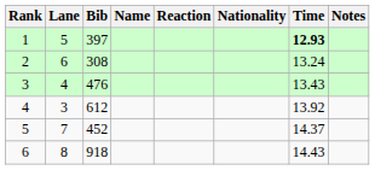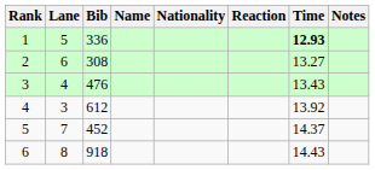 <table class="wikitable sortable" style="text-align:center">
 <tr>
 <th>Rank</th>
 <th>Lane</th>
 <th>Bib</th>
 <th>Name</th>
+<th>Nationality</th>
 <th>Reaction</th>
-<th>Nationality</th>
 <th>Time</th>
 <th>Notes</th>
 </tr>
 <tr bgcolor=ccffcc>
 <td>1</td>
 <td>5</td>
-<td>397</td>
+<td>336</td>
+<td align=left></td>
 <td align=left></td>
 <td></td>
-<td align=left></td>
 <td><strong>12.93</strong></td>
 <td><strong></strong></td>
 </tr>
 <tr bgcolor=ccffcc>
 <td>2</td>
 <td>6</td>
 <td>308</td>
 <td align=left></td>
+<td align=left></td>
 <td></td>
-<td align=left></td>
-<td>13.24</td>
+<td>13.27</td>
 <td><strong></strong></td>
 </tr>
 <tr bgcolor=ccffcc>
 <td>3</td>
 <td>4</td>
 <td>476</td>
 <td align=left></td>
+<td align=left></td>
 <td></td>
-<td align=left></td>
 <td>13.43</td>
 <td><strong></strong></td>
 </tr>
 <tr>
 <td>4</td>
 <td>3</td>
 <td>612</td>
 <td align=left></td>
+<td align=left></td>
 <td></td>
-<td align=left></td>
 <td>13.92</td>
 <td></td>
 </tr>
 <tr>
 <td>5</td>
 <td>7</td>
 <td>452</td>
 <td align=left></td>
+<td align=left></td>
 <td></td>
-<td align=left></td>
 <td>14.37</td>
 <td></td>
 </tr>
 <tr>
 <td>6</td>
 <td>8</td>
 <td>918</td>
 <td align=left></td>
+<td align=left></td>
 <td></td>
-<td align=left></td>
 <td>14.43</td>
 <td></td>
 </tr>
 </table>
